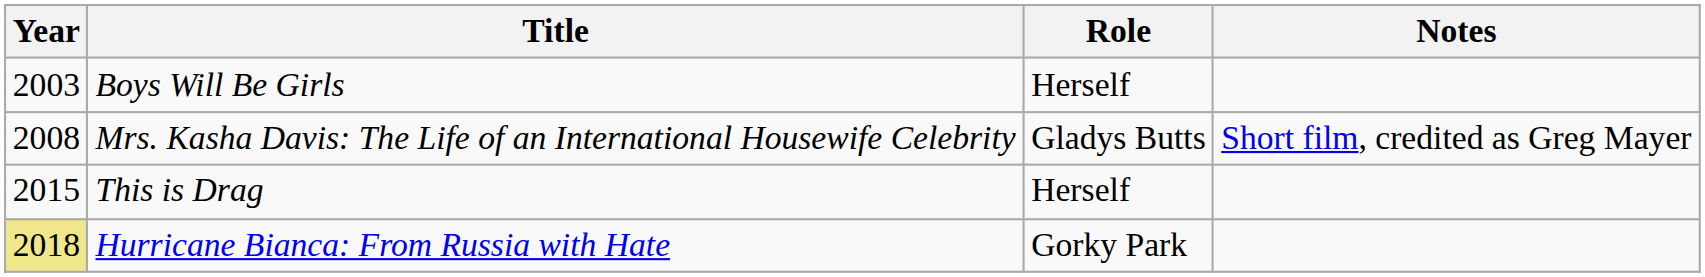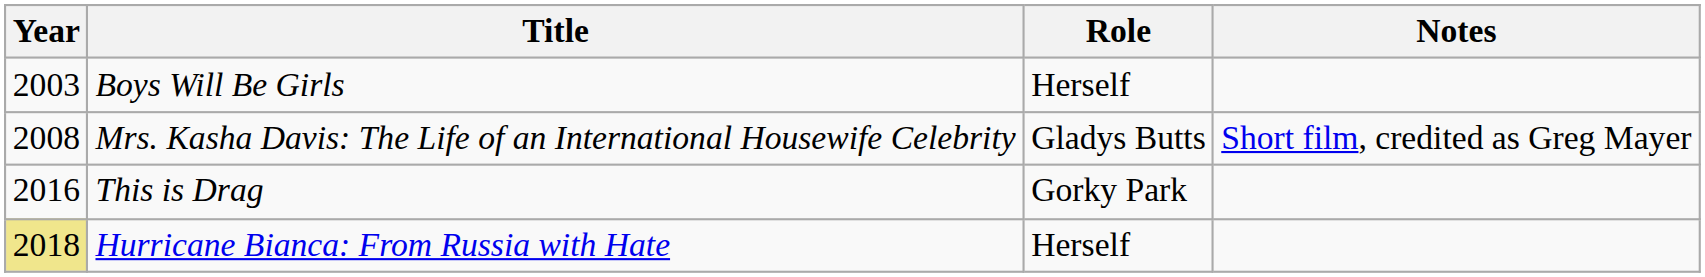 <table class="wikitable sortable">
 <tr>
 <th>Year</th>
 <th>Title</th>
 <th>Role</th>
 <th class="unsortable">Notes</th>
 </tr>
 <tr>
 <td>2003</td>
 <td><em>Boys Will Be Girls</em></td>
 <td>Herself</td>
 <td></td>
 </tr>
 <tr>
 <td>2008</td>
 <td><em>Mrs. Kasha Davis: The Life of an International Housewife Celebrity</em></td>
 <td>Gladys Butts</td>
 <td><a href='#'>Short film</a>, credited as Greg Mayer</td>
 </tr>
 <tr>
-<td>2015</td>
+<td>2016</td>
 <td><em>This is Drag</em></td>
-<td>Herself</td>
+<td>Gorky Park</td>
 <td></td>
 </tr>
 <tr>
 <td style="background: khaki;">2018</td>
 <td><em><a href='#'>Hurricane Bianca: From Russia with Hate</a></em></td>
-<td>Gorky Park</td>
+<td>Herself</td>
 <td></td>
 </tr>
 </table>
